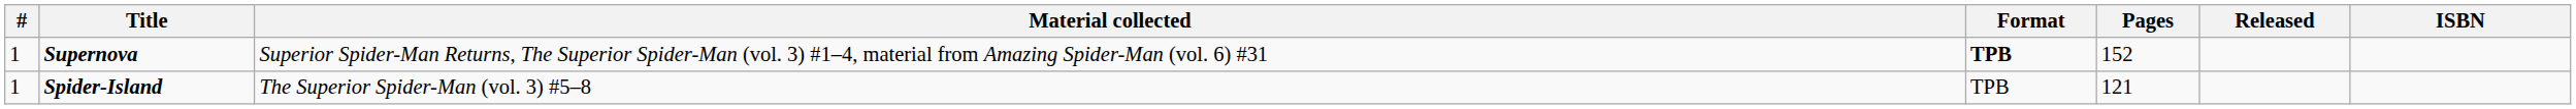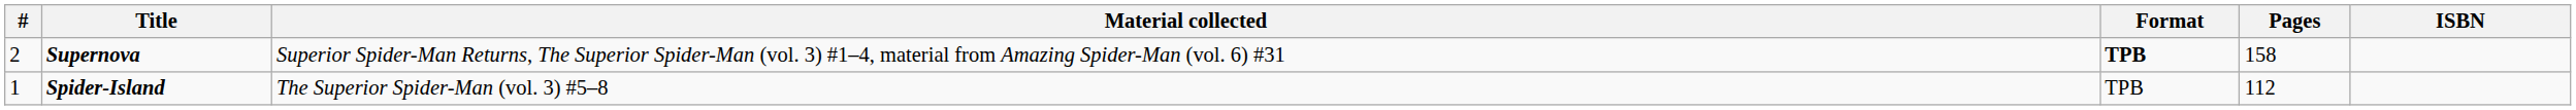 <table class="wikitable sortable" width=98%>
 <tr>
 <th>#</th>
 <th>Title</th>
 <th>Material collected</th>
 <th class="unsortable">Format</th>
 <th>Pages</th>
-<th>Released</th>
 <th class="unsortable" style="width: 10em;">ISBN</th>
 </tr>
 <tr>
-<td>1</td>
+<td>2</td>
 <td><strong><em>Supernova</em></strong></td>
 <td><em>Superior Spider-Man Returns</em>, <em>The Superior Spider-Man</em> (vol. 3) #1–4, material from <em>Amazing Spider-Man</em> (vol. 6) #31</td>
 <td><strong>TPB</strong></td>
-<td>152</td>
-<td></td>
+<td>158</td>
 <td></td>
 </tr>
 <tr>
 <td>1</td>
 <td><strong><em>Spider-Island</em></strong></td>
 <td><em>The Superior Spider-Man</em> (vol. 3) #5–8</td>
 <td>TPB</td>
-<td>121</td>
-<td></td>
+<td>112</td>
 <td></td>
 </tr>
 </table>
